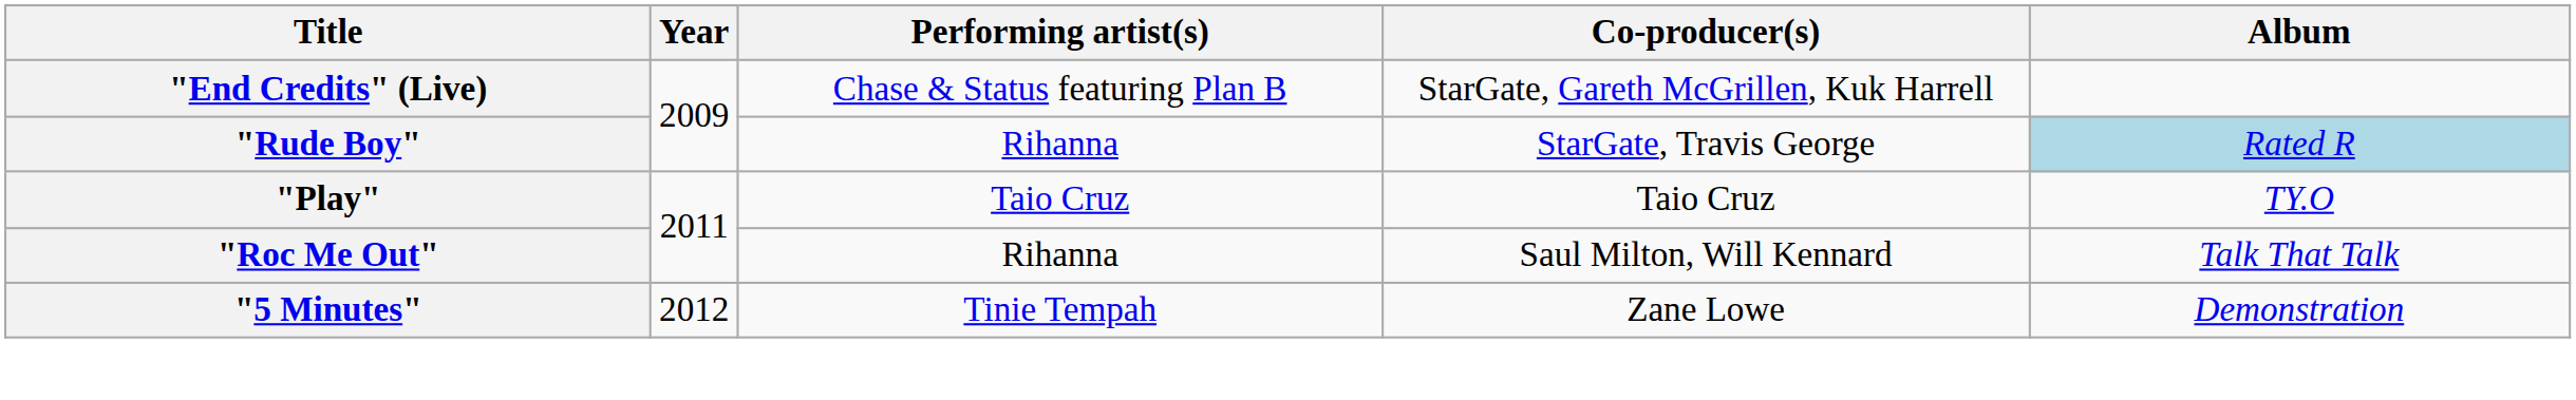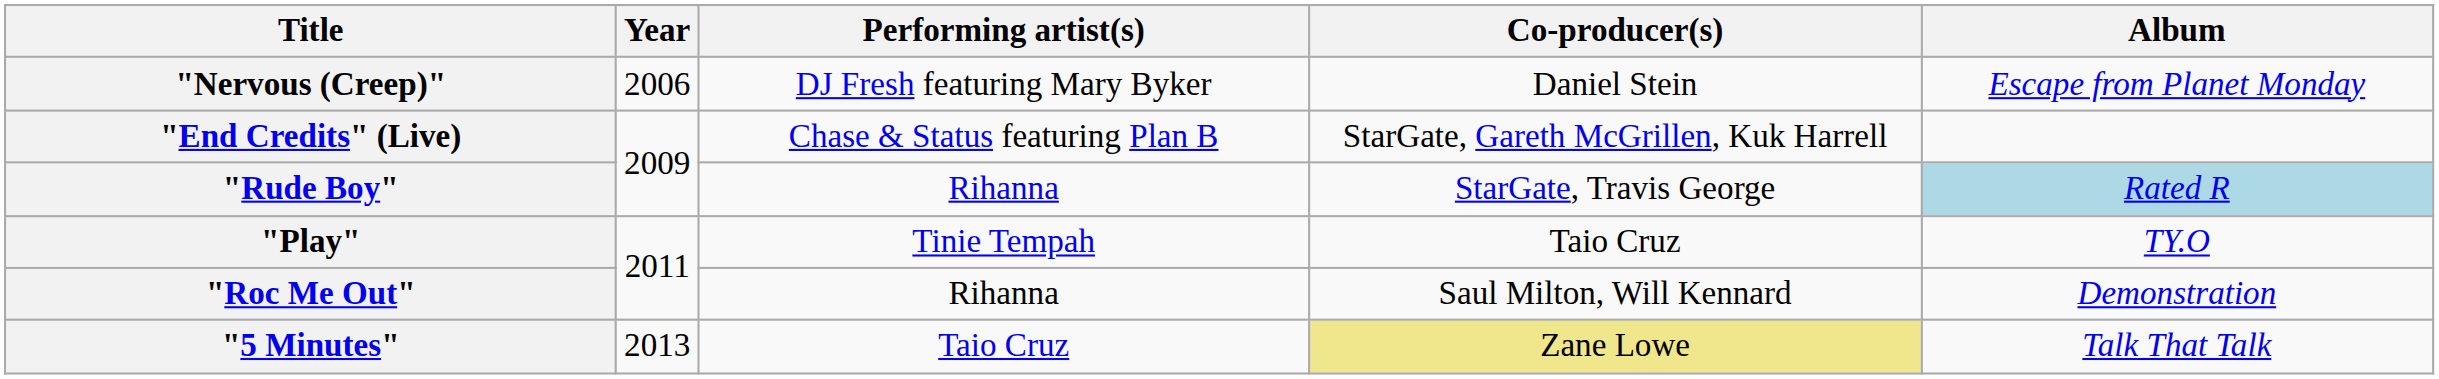 <table class="wikitable plainrowheaders" style="text-align:center;">
 <tr>
 <th scope="col" style="width:18em;">Title</th>
 <th scope="col">Year</th>
 <th scope="col" style="width:18em;">Performing artist(s)</th>
 <th scope="col" style="width:18em;">Co-producer(s)</th>
 <th scope="col" style="width:15em;">Album</th>
+</tr>
+<tr>
+<th scope="row">"Nervous (Creep)"</th>
+<td>2006</td>
+<td><a href='#'>DJ Fresh</a> featuring Mary Byker</td>
+<td>Daniel Stein</td>
+<td><em><a href='#'>Escape from Planet Monday</a></em></td>
 </tr>
 <tr>
 <th scope="row">"<a href='#'>End Credits</a>" (Live)</th>
 <td rowspan="2">2009</td>
 <td><a href='#'>Chase & Status</a> featuring <a href='#'>Plan B</a></td>
 <td>StarGate, <a href='#'>Gareth McGrillen</a>, Kuk Harrell</td>
 <td></td>
 </tr>
 <tr>
 <th scope="row">"<a href='#'>Rude Boy</a>"</th>
 <td><a href='#'>Rihanna</a></td>
 <td><a href='#'>StarGate</a>, Travis George</td>
 <td style="background: lightblue;"><em><a href='#'>Rated R</a></em></td>
 </tr>
 <tr>
 <th scope="row">"Play"</th>
 <td rowspan="2">2011</td>
-<td><a href='#'>Taio Cruz</a></td>
+<td><a href='#'>Tinie Tempah</a></td>
 <td>Taio Cruz</td>
 <td><em><a href='#'>TY.O</a></em></td>
 </tr>
 <tr>
 <th scope="row">"<a href='#'>Roc Me Out</a>"</th>
 <td>Rihanna</td>
 <td>Saul Milton, Will Kennard</td>
-<td><em><a href='#'>Talk That Talk</a></em></td>
+<td><em><a href='#'>Demonstration</a></em></td>
 </tr>
 <tr>
 <th scope="row">"<a href='#'>5 Minutes</a>"</th>
-<td>2012</td>
-<td><a href='#'>Tinie Tempah</a></td>
-<td>Zane Lowe</td>
-<td><em><a href='#'>Demonstration</a></em></td>
+<td>2013</td>
+<td><a href='#'>Taio Cruz</a></td>
+<td style="background: khaki;">Zane Lowe</td>
+<td><em><a href='#'>Talk That Talk</a></em></td>
 </tr>
 </table>
